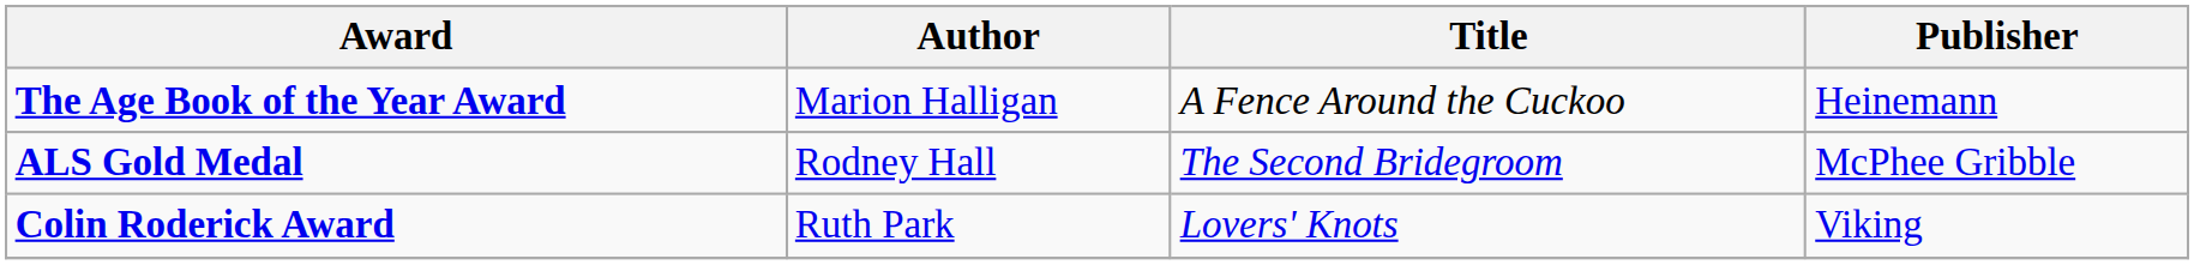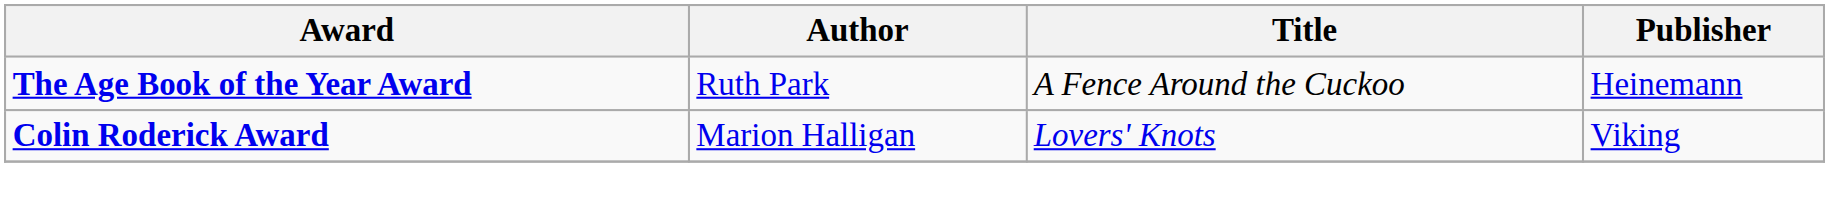 <table class="wikitable" width=100%>
 <tr>
 <th>Award</th>
 <th>Author</th>
 <th>Title</th>
 <th>Publisher</th>
 </tr>
 <tr>
 <td><strong><a href='#'>The Age Book of the Year Award</a></strong></td>
-<td><a href='#'>Marion Halligan</a></td>
+<td><a href='#'>Ruth Park</a></td>
 <td><em>A Fence Around the Cuckoo</em></td>
 <td><a href='#'>Heinemann</a></td>
 </tr>
 <tr>
-<td><strong><a href='#'>ALS Gold Medal</a></strong></td>
-<td><a href='#'>Rodney Hall</a></td>
-<td><em><a href='#'>The Second Bridegroom</a></em></td>
-<td><a href='#'>McPhee Gribble</a></td>
-</tr>
-<tr>
 <td><strong><a href='#'>Colin Roderick Award</a></strong></td>
-<td><a href='#'>Ruth Park</a></td>
+<td><a href='#'>Marion Halligan</a></td>
 <td><em><a href='#'>Lovers' Knots</a></em></td>
 <td><a href='#'>Viking</a></td>
 </tr>
 <tr>
 </tr>
 </table>
